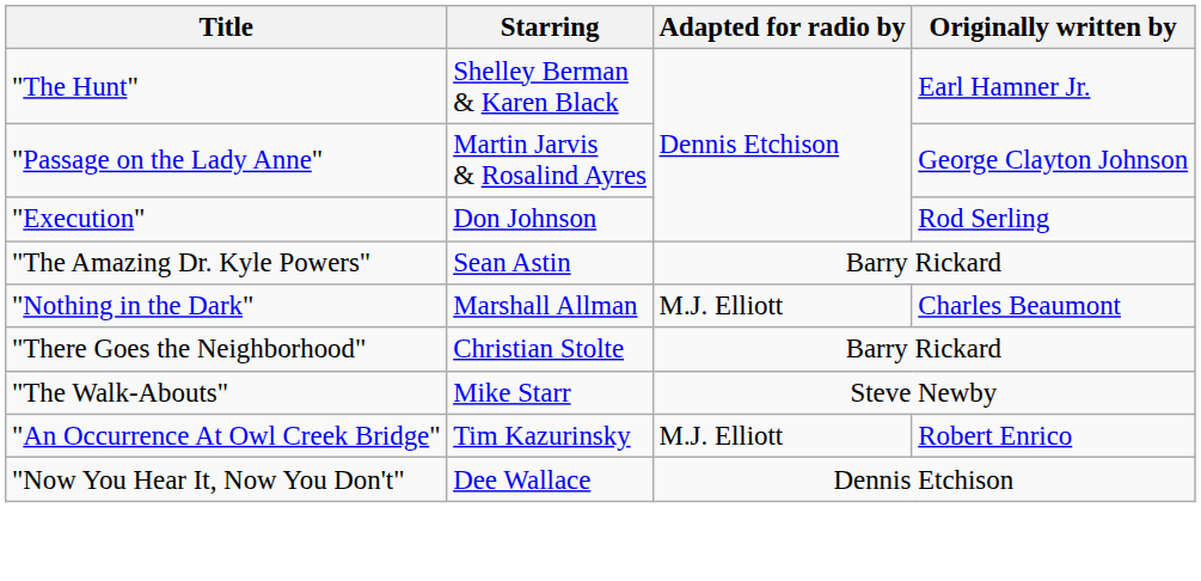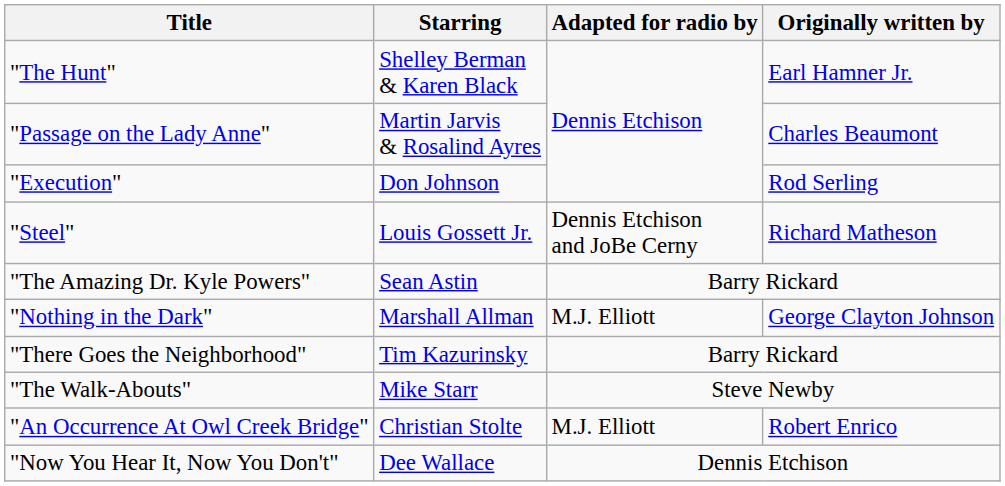 <table class="wikitable">
 <tr>
 <th>Title</th>
 <th>Starring</th>
 <th>Adapted for radio by</th>
 <th>Originally written by</th>
 </tr>
 <tr>
 <td>"<a href='#'>The Hunt</a>"</td>
 <td><a href='#'>Shelley Berman</a><br>& <a href='#'>Karen Black</a></td>
 <td rowspan="3"><a href='#'>Dennis Etchison</a></td>
 <td><a href='#'>Earl Hamner Jr.</a></td>
 </tr>
 <tr>
 <td>"<a href='#'>Passage on the Lady Anne</a>"</td>
 <td><a href='#'>Martin Jarvis</a><br>& <a href='#'>Rosalind Ayres</a></td>
-<td><a href='#'>George Clayton Johnson</a></td>
+<td><a href='#'>Charles Beaumont</a></td>
 </tr>
 <tr>
 <td>"<a href='#'>Execution</a>"</td>
 <td><a href='#'>Don Johnson</a></td>
 <td><a href='#'>Rod Serling</a></td>
+</tr>
+<tr>
+<td>"<a href='#'>Steel</a>"</td>
+<td><a href='#'>Louis Gossett Jr.</a></td>
+<td>Dennis Etchison<br>and JoBe Cerny</td>
+<td><a href='#'>Richard Matheson</a></td>
 </tr>
 <tr>
 <td>"The Amazing Dr. Kyle Powers"</td>
 <td><a href='#'>Sean Astin</a></td>
 <td colspan="2" style="text-align:center;">Barry Rickard</td>
 </tr>
 <tr>
 <td>"<a href='#'>Nothing in the Dark</a>"</td>
 <td><a href='#'>Marshall Allman</a></td>
 <td>M.J. Elliott</td>
-<td><a href='#'>Charles Beaumont</a></td>
+<td><a href='#'>George Clayton Johnson</a></td>
 </tr>
 <tr>
 <td>"There Goes the Neighborhood"</td>
-<td><a href='#'>Christian Stolte</a></td>
+<td><a href='#'>Tim Kazurinsky</a></td>
 <td colspan="2" style="text-align:center;">Barry Rickard</td>
 </tr>
 <tr>
 <td>"The Walk-Abouts"</td>
 <td><a href='#'>Mike Starr</a></td>
 <td colspan="2" style="text-align:center;">Steve Newby</td>
 </tr>
 <tr>
 <td>"<a href='#'>An Occurrence At Owl Creek Bridge</a>"</td>
-<td><a href='#'>Tim Kazurinsky</a></td>
+<td><a href='#'>Christian Stolte</a></td>
 <td>M.J. Elliott</td>
 <td><a href='#'>Robert Enrico</a></td>
 </tr>
 <tr>
 <td>"Now You Hear It, Now You Don't"</td>
 <td><a href='#'>Dee Wallace</a></td>
 <td colspan="2" style="text-align:center;">Dennis Etchison</td>
 </tr>
 </table>
